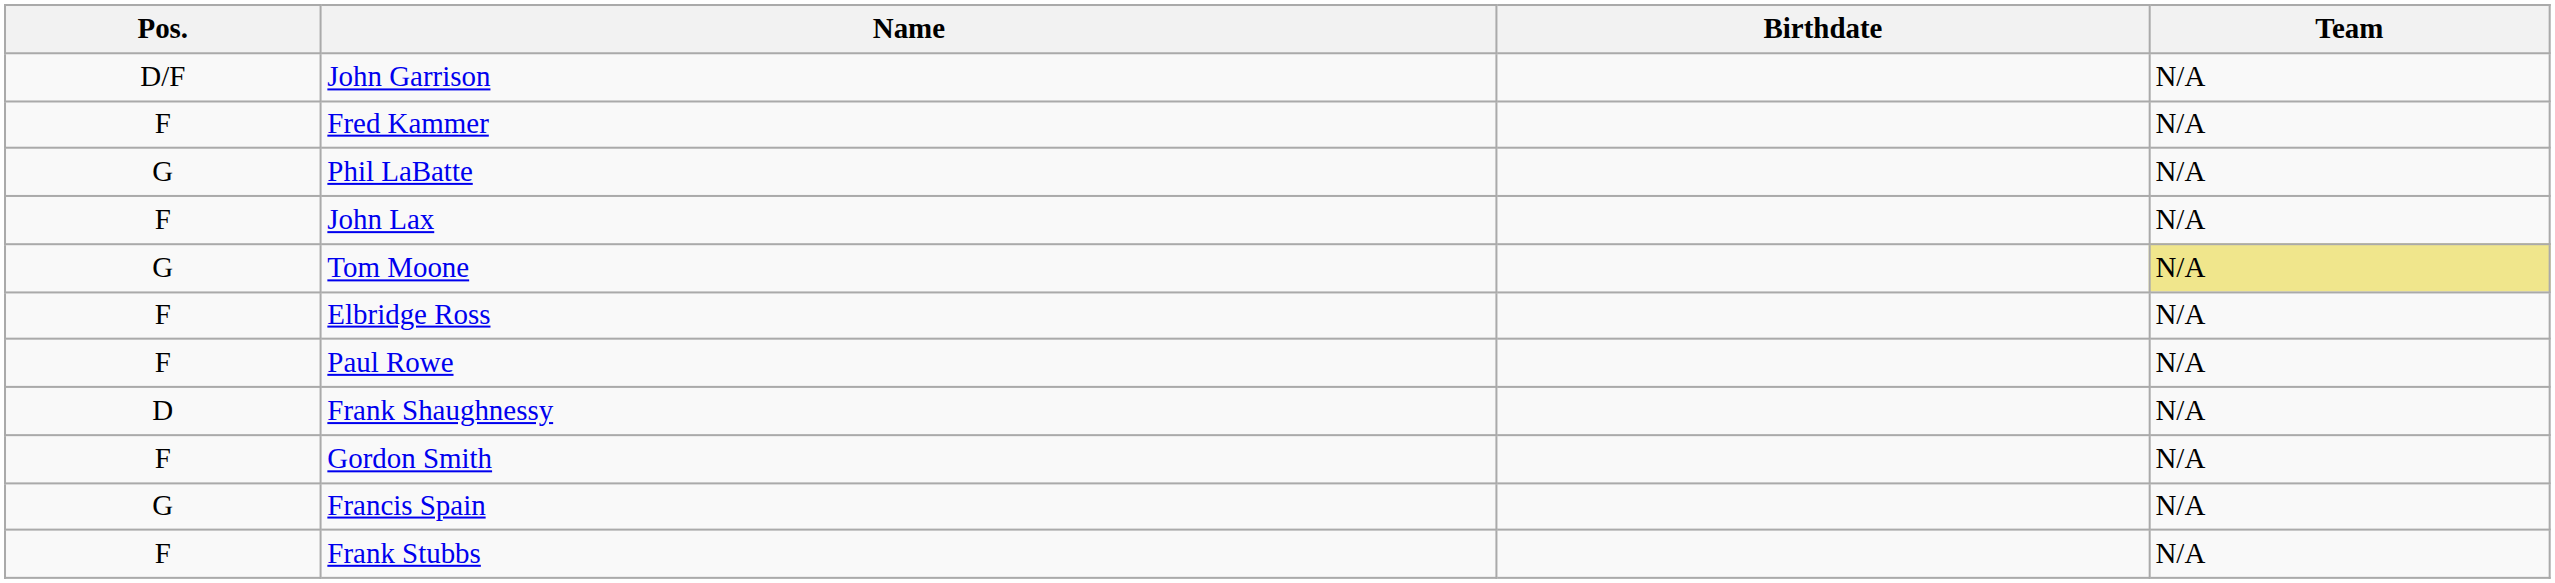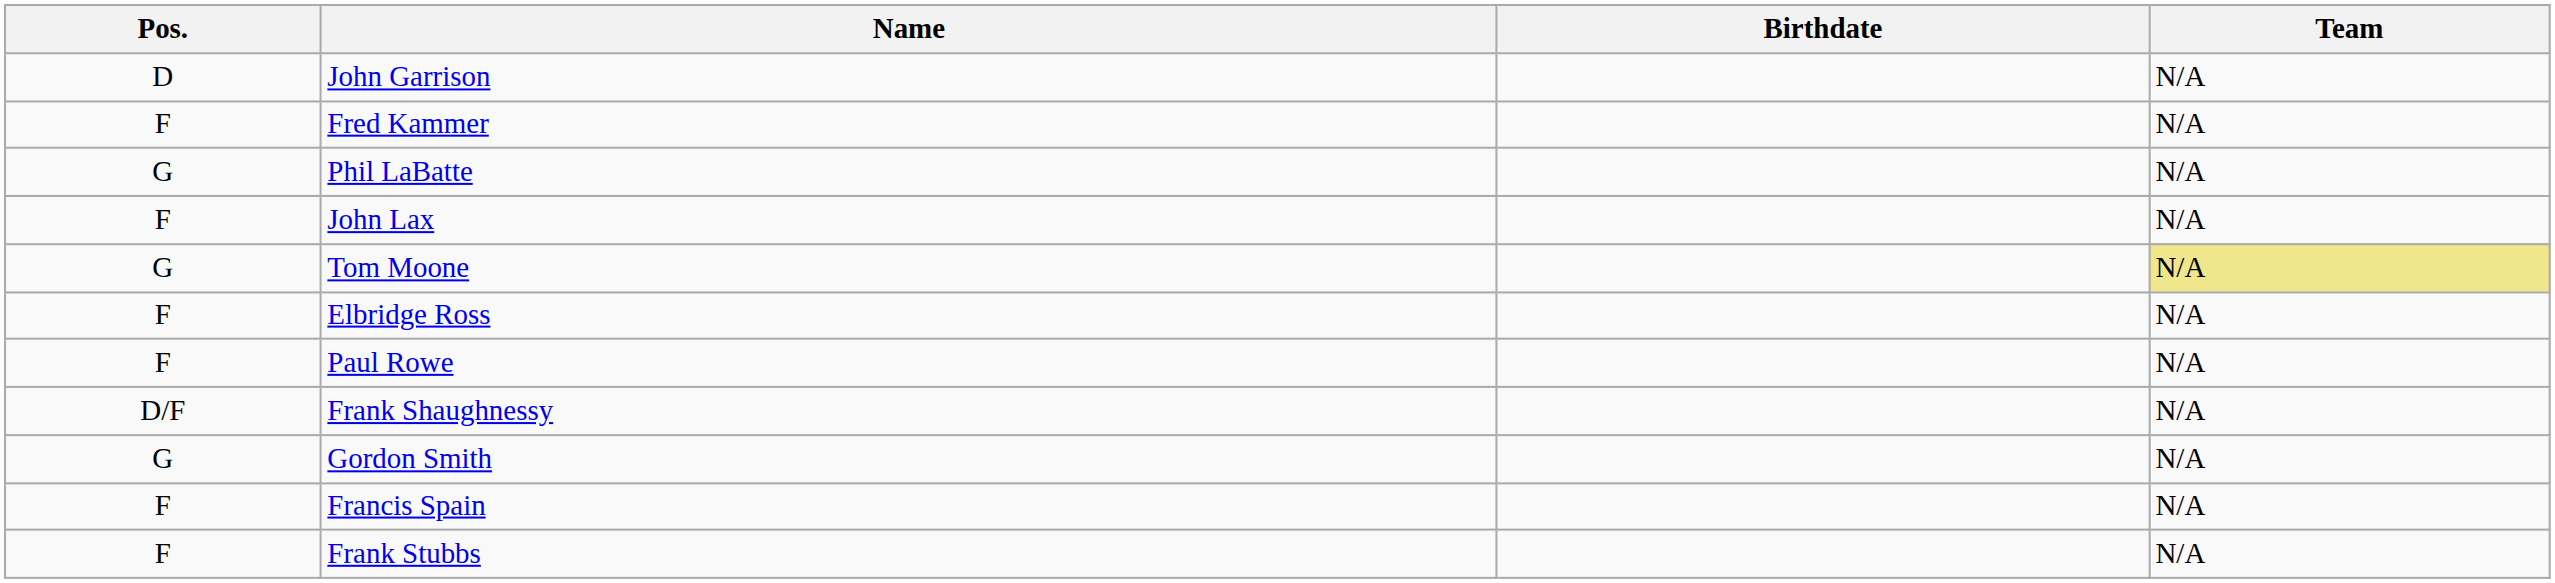 <table class="wikitable sortable" width="80%" style="font-size: 90%; text-align: center;">
 <tr>
 <th>Pos.</th>
 <th>Name</th>
 <th>Birthdate</th>
 <th>Team</th>
 </tr>
 <tr>
-<td>D/F</td>
+<td>D</td>
 <td style="text-align:left;"><a href='#'>John Garrison</a></td>
 <td style="text-align:right;"></td>
 <td style="text-align:left;">N/A</td>
 </tr>
 <tr>
 <td>F</td>
 <td style="text-align:left;"><a href='#'>Fred Kammer</a></td>
 <td style="text-align:right;"></td>
 <td style="text-align:left;">N/A</td>
 </tr>
 <tr>
 <td>G</td>
 <td style="text-align:left;"><a href='#'>Phil LaBatte</a></td>
 <td style="text-align:right;"></td>
 <td style="text-align:left;">N/A</td>
 </tr>
 <tr>
 <td>F</td>
 <td style="text-align:left;"><a href='#'>John Lax</a></td>
 <td style="text-align:right;"></td>
 <td style="text-align:left;">N/A</td>
 </tr>
 <tr>
 <td>G</td>
 <td style="text-align:left;"><a href='#'>Tom Moone</a></td>
 <td style="text-align:right;"></td>
 <td style="background: khaki; text-align:left;">N/A</td>
 </tr>
 <tr>
 <td>F</td>
 <td style="text-align:left;"><a href='#'>Elbridge Ross</a></td>
 <td style="text-align:right;"></td>
 <td style="text-align:left;">N/A</td>
 </tr>
 <tr>
 <td>F</td>
 <td style="text-align:left;"><a href='#'>Paul Rowe</a></td>
 <td style="text-align:right;"></td>
 <td style="text-align:left;">N/A</td>
 </tr>
 <tr>
-<td>D</td>
+<td>D/F</td>
 <td style="text-align:left;"><a href='#'>Frank Shaughnessy</a></td>
 <td style="text-align:right;"></td>
 <td style="text-align:left;">N/A</td>
 </tr>
 <tr>
-<td>F</td>
+<td>G</td>
 <td style="text-align:left;"><a href='#'>Gordon Smith</a></td>
 <td style="text-align:right;"></td>
 <td style="text-align:left;">N/A</td>
 </tr>
 <tr>
-<td>G</td>
+<td>F</td>
 <td style="text-align:left;"><a href='#'>Francis Spain</a></td>
 <td style="text-align:right;"></td>
 <td style="text-align:left;">N/A</td>
 </tr>
 <tr>
 <td>F</td>
 <td style="text-align:left;"><a href='#'>Frank Stubbs</a></td>
 <td style="text-align:right;"></td>
 <td style="text-align:left;">N/A</td>
 </tr>
 </table>
